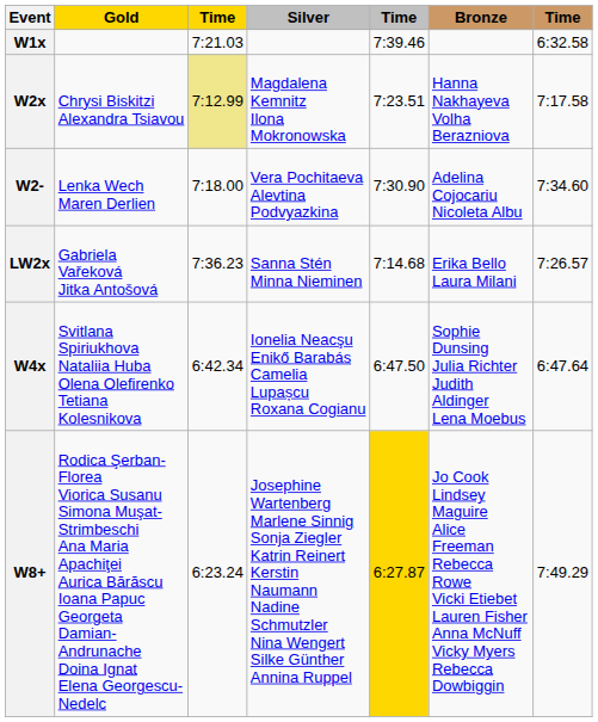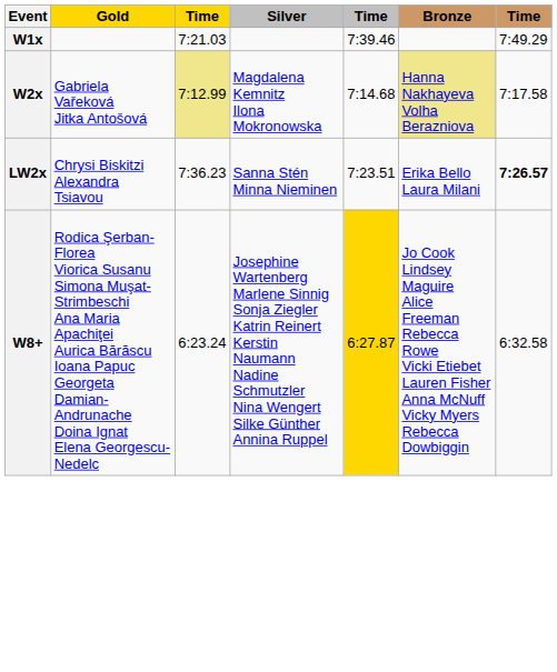 <table class="wikitable">
 <tr>
 <th scope="col">Event</th>
 <th scope="col" style="background:gold;">Gold</th>
 <th scope="col" style="background:gold;">Time</th>
 <th scope="col" style="background:silver;">Silver</th>
 <th scope="col" style="background:silver;">Time</th>
 <th scope="col" style="background:#c96;">Bronze</th>
 <th scope="col" style="background:#c96;">Time</th>
 </tr>
 <tr>
 <th scope="row">W1x</th>
 <td></td>
 <td>7:21.03</td>
 <td></td>
 <td>7:39.46</td>
 <td></td>
-<td>6:32.58</td>
+<td>7:49.29</td>
 </tr>
 <tr>
 <th scope="row">W2x</th>
-<td><br> <a href='#'>Chrysi Biskitzi</a> <br> <a href='#'>Alexandra Tsiavou</a></td>
+<td><br> <a href='#'>Gabriela Vařeková</a> <br> <a href='#'>Jitka Antošová</a></td>
 <td style="background: khaki;">7:12.99</td>
 <td><br> <a href='#'>Magdalena Kemnitz</a><br> <a href='#'>Ilona Mokronowska</a></td>
-<td>7:23.51</td>
-<td><br> <a href='#'>Hanna Nakhayeva</a><br> <a href='#'>Volha Berazniova</a></td>
+<td>7:14.68</td>
+<td style="background: khaki;"><br> <a href='#'>Hanna Nakhayeva</a><br> <a href='#'>Volha Berazniova</a></td>
 <td>7:17.58</td>
 </tr>
 <tr>
-<th scope="row">W2-</th>
-<td><br> <a href='#'>Lenka Wech</a> <br> <a href='#'>Maren Derlien</a></td>
-<td>7:18.00</td>
-<td><br> <a href='#'>Vera Pochitaeva</a><br> <a href='#'>Alevtina Podvyazkina</a></td>
-<td>7:30.90</td>
-<td><br> <a href='#'>Adelina Cojocariu</a><br> <a href='#'>Nicoleta Albu</a></td>
-<td>7:34.60</td>
-</tr>
-<tr>
 <th scope="row">LW2x</th>
-<td><br> <a href='#'>Gabriela Vařeková</a> <br> <a href='#'>Jitka Antošová</a></td>
+<td><br> <a href='#'>Chrysi Biskitzi</a> <br> <a href='#'>Alexandra Tsiavou</a></td>
 <td>7:36.23</td>
 <td><br> <a href='#'>Sanna Stén</a><br> <a href='#'>Minna Nieminen</a></td>
-<td>7:14.68</td>
+<td>7:23.51</td>
 <td><br> <a href='#'>Erika Bello</a><br> <a href='#'>Laura Milani</a></td>
-<td>7:26.57</td>
-</tr>
-<tr>
-<th scope="row">W4x</th>
-<td><br> <a href='#'>Svitlana Spiriukhova</a><br> <a href='#'>Nataliia Huba</a> <br> <a href='#'>Olena Olefirenko</a> <br> <a href='#'>Tetiana Kolesnikova</a></td>
-<td>6:42.34</td>
-<td><br> <a href='#'>Ionelia Neacşu</a><br> <a href='#'>Enikő Barabás</a><br> <a href='#'>Camelia Lupașcu</a><br> <a href='#'>Roxana Cogianu</a></td>
-<td>6:47.50</td>
-<td><br> <a href='#'>Sophie Dunsing</a><br> <a href='#'>Julia Richter</a><br> <a href='#'>Judith Aldinger</a><br>  <a href='#'>Lena Moebus</a></td>
-<td>6:47.64</td>
+<td><strong>7:26.57</strong></td>
 </tr>
 <tr>
 <th scope="row">W8+</th>
 <td><br> <a href='#'>Rodica Şerban-Florea</a> <br> <a href='#'>Viorica Susanu</a> <br> <a href='#'>Simona Muşat-Strimbeschi</a> <br> <a href='#'>Ana Maria Apachiţei</a> <br> <a href='#'>Aurica Bărăscu</a> <br> <a href='#'>Ioana Papuc</a> <br> <a href='#'>Georgeta Damian-Andrunache</a> <br> <a href='#'>Doina Ignat</a> <br> <a href='#'>Elena Georgescu-Nedelc</a></td>
 <td>6:23.24</td>
 <td><br> <a href='#'>Josephine Wartenberg</a><br> <a href='#'>Marlene Sinnig</a><br> <a href='#'>Sonja Ziegler</a><br> <a href='#'>Katrin Reinert</a><br> <a href='#'>Kerstin Naumann</a><br> <a href='#'>Nadine Schmutzler</a><br> <a href='#'>Nina Wengert</a><br> <a href='#'>Silke Günther</a><br> <a href='#'>Annina Ruppel</a></td>
 <td style="background: gold;">6:27.87</td>
 <td><br> <a href='#'>Jo Cook</a><br> <a href='#'>Lindsey Maguire</a><br> <a href='#'>Alice Freeman</a><br> <a href='#'>Rebecca Rowe</a><br> <a href='#'>Vicki Etiebet</a><br> <a href='#'>Lauren Fisher</a><br> <a href='#'>Anna McNuff</a><br> <a href='#'>Vicky Myers</a><br> <a href='#'>Rebecca Dowbiggin</a></td>
-<td>7:49.29</td>
+<td>6:32.58</td>
 </tr>
 </table>
